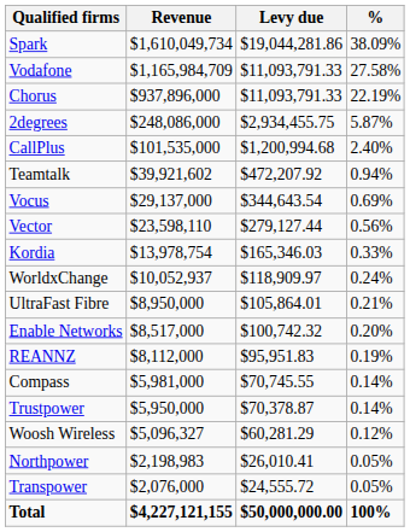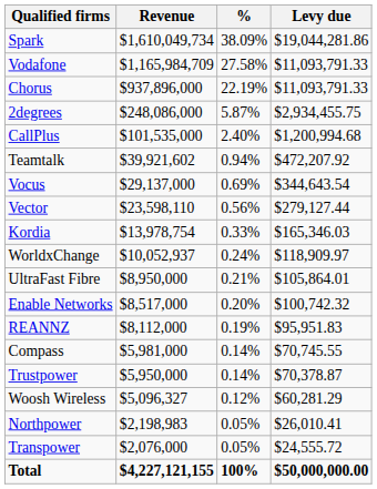 <table class="wikitable">
 <tr>
 <th>Qualified firms</th>
 <th>Revenue</th>
+<th>%</th>
 <th>Levy due</th>
-<th>%</th>
 </tr>
 <tr>
 <td><a href='#'>Spark</a></td>
 <td>$1,610,049,734</td>
+<td>38.09%</td>
 <td>$19,044,281.86</td>
-<td>38.09%</td>
 </tr>
 <tr>
 <td><a href='#'>Vodafone</a></td>
 <td>$1,165,984,709</td>
+<td>27.58%</td>
 <td>$11,093,791.33</td>
-<td>27.58%</td>
 </tr>
 <tr>
 <td><a href='#'>Chorus</a></td>
 <td>$937,896,000</td>
+<td>22.19%</td>
 <td>$11,093,791.33</td>
-<td>22.19%</td>
 </tr>
 <tr>
 <td><a href='#'>2degrees</a></td>
 <td>$248,086,000</td>
+<td>5.87%</td>
 <td>$2,934,455.75</td>
-<td>5.87%</td>
 </tr>
 <tr>
 <td><a href='#'>CallPlus</a></td>
 <td>$101,535,000</td>
+<td>2.40%</td>
 <td>$1,200,994.68</td>
-<td>2.40%</td>
 </tr>
 <tr>
 <td>Teamtalk</td>
 <td>$39,921,602</td>
+<td>0.94%</td>
 <td>$472,207.92</td>
-<td>0.94%</td>
 </tr>
 <tr>
 <td><a href='#'>Vocus</a></td>
 <td>$29,137,000</td>
+<td>0.69%</td>
 <td>$344,643.54</td>
-<td>0.69%</td>
 </tr>
 <tr>
 <td><a href='#'>Vector</a></td>
 <td>$23,598,110</td>
+<td>0.56%</td>
 <td>$279,127.44</td>
-<td>0.56%</td>
 </tr>
 <tr>
 <td><a href='#'>Kordia</a></td>
 <td>$13,978,754</td>
+<td>0.33%</td>
 <td>$165,346.03</td>
-<td>0.33%</td>
 </tr>
 <tr>
 <td>WorldxChange</td>
 <td>$10,052,937</td>
+<td>0.24%</td>
 <td>$118,909.97</td>
-<td>0.24%</td>
 </tr>
 <tr>
 <td>UltraFast Fibre</td>
 <td>$8,950,000</td>
+<td>0.21%</td>
 <td>$105,864.01</td>
-<td>0.21%</td>
 </tr>
 <tr>
 <td><a href='#'>Enable Networks</a></td>
 <td>$8,517,000</td>
+<td>0.20%</td>
 <td>$100,742.32</td>
-<td>0.20%</td>
 </tr>
 <tr>
 <td><a href='#'>REANNZ</a></td>
 <td>$8,112,000</td>
+<td>0.19%</td>
 <td>$95,951.83</td>
-<td>0.19%</td>
 </tr>
 <tr>
 <td>Compass</td>
 <td>$5,981,000</td>
+<td>0.14%</td>
 <td>$70,745.55</td>
-<td>0.14%</td>
 </tr>
 <tr>
 <td><a href='#'>Trustpower</a></td>
 <td>$5,950,000</td>
+<td>0.14%</td>
 <td>$70,378.87</td>
-<td>0.14%</td>
 </tr>
 <tr>
 <td>Woosh Wireless</td>
 <td>$5,096,327</td>
+<td>0.12%</td>
 <td>$60,281.29</td>
-<td>0.12%</td>
 </tr>
 <tr>
 <td><a href='#'>Northpower</a></td>
 <td>$2,198,983</td>
+<td>0.05%</td>
 <td>$26,010.41</td>
-<td>0.05%</td>
 </tr>
 <tr>
 <td><a href='#'>Transpower</a></td>
 <td>$2,076,000</td>
+<td>0.05%</td>
 <td>$24,555.72</td>
-<td>0.05%</td>
 </tr>
 <tr>
 <td><strong>Total</strong></td>
 <td><strong>$4,227,121,155</strong></td>
+<td><strong>100%</strong></td>
 <td><strong>$50,000,000.00</strong></td>
-<td><strong>100%</strong></td>
 </tr>
 </table>
